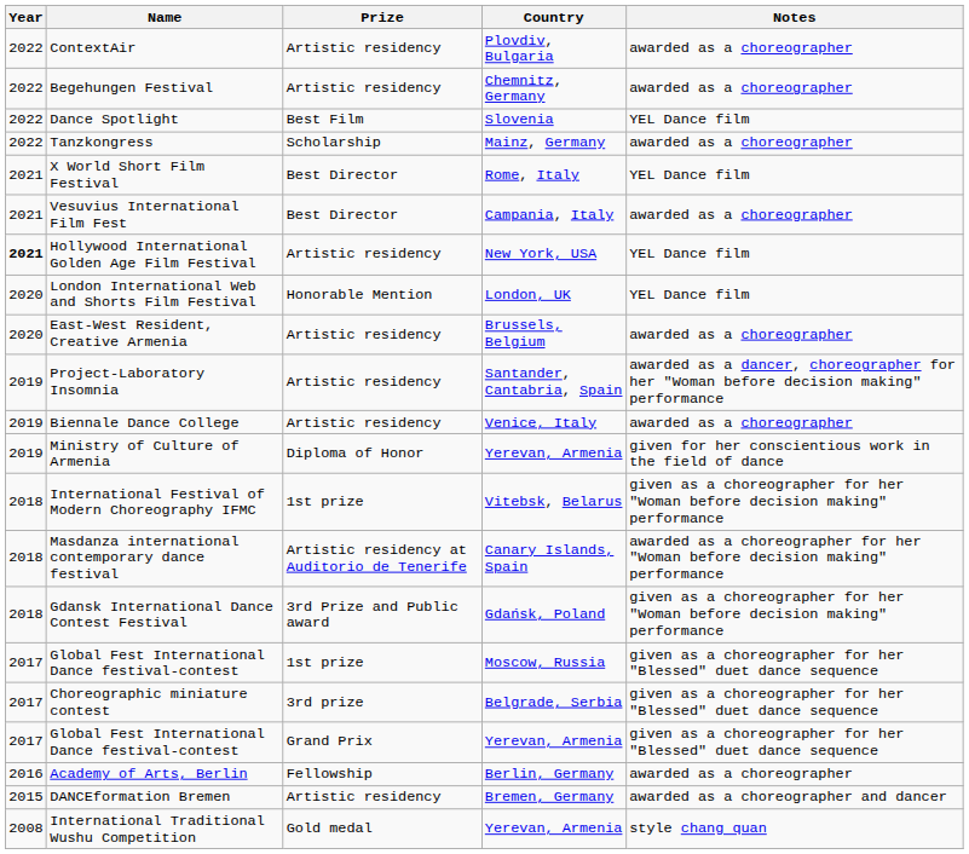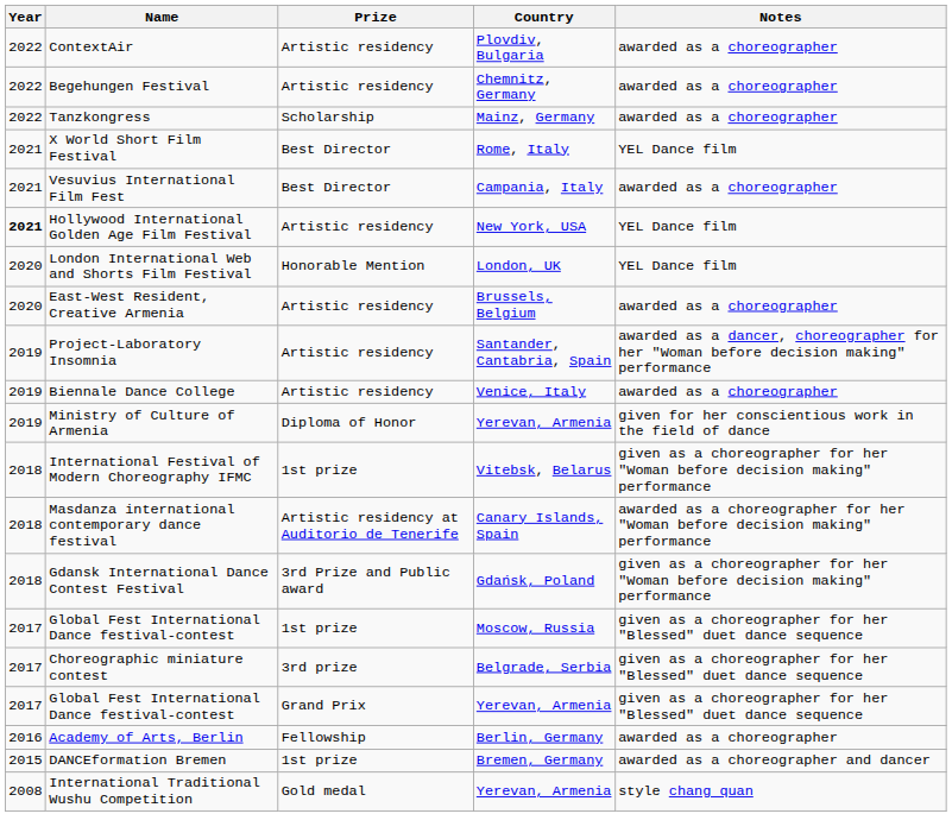 <table class="wikitable sortable">
 <tr>
 <th>Year</th>
 <th>Name</th>
 <th>Prize</th>
 <th>Country</th>
 <th>Notes</th>
 </tr>
 <tr>
 <td>2022</td>
 <td>ContextAir</td>
 <td>Artistic residency</td>
 <td><a href='#'>Plovdiv</a>, <a href='#'>Bulgaria</a></td>
 <td>awarded as a <a href='#'>choreographer</a></td>
 </tr>
 <tr>
 <td>2022</td>
 <td>Begehungen Festival</td>
 <td>Artistic residency</td>
 <td><a href='#'>Chemnitz</a>, <a href='#'>Germany</a></td>
 <td>awarded as a <a href='#'>choreographer</a></td>
-</tr>
-<tr>
-<td>2022</td>
-<td>Dance Spotlight</td>
-<td>Best Film</td>
-<td><a href='#'>Slovenia</a></td>
-<td>YEL Dance film</td>
 </tr>
 <tr>
 <td>2022</td>
 <td>Tanzkongress</td>
 <td>Scholarship</td>
 <td><a href='#'>Mainz</a>, <a href='#'>Germany</a></td>
 <td>awarded as a <a href='#'>choreographer</a></td>
 </tr>
 <tr>
 <td>2021</td>
 <td>X World Short Film Festival</td>
 <td>Best Director</td>
 <td><a href='#'>Rome</a>, <a href='#'>Italy</a></td>
 <td>YEL Dance film</td>
 </tr>
 <tr>
 <td>2021</td>
 <td>Vesuvius International Film Fest</td>
 <td>Best Director</td>
 <td><a href='#'>Campania</a>, <a href='#'>Italy</a></td>
 <td>awarded as a <a href='#'>choreographer</a></td>
 </tr>
 <tr>
 <td><strong>2021</strong></td>
 <td>Hollywood International Golden Age Film Festival</td>
 <td>Artistic residency</td>
 <td><a href='#'>New York, USA</a></td>
 <td>YEL Dance film</td>
 </tr>
 <tr>
 <td>2020</td>
 <td>London International Web and Shorts Film Festival</td>
 <td>Honorable Mention</td>
 <td><a href='#'>London, UK</a></td>
 <td>YEL Dance film</td>
 </tr>
 <tr>
 <td>2020</td>
 <td>East-West Resident, Creative Armenia</td>
 <td>Artistic residency</td>
 <td><a href='#'>Brussels, Belgium</a></td>
 <td>awarded as a <a href='#'>choreographer</a></td>
 </tr>
 <tr>
 <td>2019</td>
 <td>Project-Laboratory Insomnia</td>
 <td>Artistic residency</td>
 <td><a href='#'>Santander</a>, <a href='#'>Cantabria</a>, <a href='#'>Spain</a></td>
 <td>awarded as a <a href='#'>dancer</a>, <a href='#'>choreographer</a>  for her "Woman before decision making" performance</td>
 </tr>
 <tr>
 <td>2019</td>
 <td>Biennale Dance College</td>
 <td>Artistic residency</td>
 <td><a href='#'>Venice, Italy</a></td>
 <td>awarded as a <a href='#'>choreographer</a></td>
 </tr>
 <tr>
 <td>2019</td>
 <td>Ministry of Culture of Armenia</td>
 <td>Diploma of Honor</td>
 <td><a href='#'>Yerevan, Armenia</a></td>
 <td>given for her conscientious work in the field of dance</td>
 </tr>
 <tr>
 <td>2018</td>
 <td>International Festival of Modern Choreography IFMC</td>
 <td>1st prize</td>
 <td><a href='#'>Vitebsk</a>, <a href='#'>Belarus</a></td>
 <td>given as a choreographer for her "Woman before decision making" performance</td>
 </tr>
 <tr>
 <td>2018</td>
 <td>Masdanza international contemporary dance festival</td>
 <td>Artistic residency at <a href='#'>Auditorio de Tenerife</a></td>
 <td><a href='#'>Canary Islands, Spain</a></td>
 <td>awarded as a choreographer for her "Woman before decision making" performance</td>
 </tr>
 <tr>
 <td>2018</td>
 <td>Gdansk International Dance Contest Festival</td>
 <td>3rd Prize and Public award</td>
 <td><a href='#'>Gdańsk, Poland</a></td>
 <td>given as a choreographer for her "Woman before decision making" performance</td>
 </tr>
 <tr>
 <td>2017</td>
 <td>Global Fest International Dance festival-contest</td>
 <td>1st prize</td>
 <td><a href='#'>Moscow, Russia</a></td>
 <td>given as a choreographer for her "Blessed" duet dance sequence</td>
 </tr>
 <tr>
 <td>2017</td>
 <td>Choreographic miniature contest</td>
 <td>3rd prize</td>
 <td><a href='#'>Belgrade, Serbia</a></td>
 <td>given as a choreographer for her "Blessed" duet dance sequence</td>
 </tr>
 <tr>
 <td>2017</td>
 <td>Global Fest International Dance festival-contest</td>
 <td>Grand Prix</td>
 <td><a href='#'>Yerevan, Armenia</a></td>
 <td>given as a choreographer for her "Blessed" duet dance sequence</td>
 </tr>
 <tr>
 <td>2016</td>
 <td><a href='#'>Academy of Arts, Berlin</a></td>
 <td>Fellowship</td>
 <td><a href='#'>Berlin, Germany</a></td>
 <td>awarded as a choreographer</td>
 </tr>
 <tr>
 <td>2015</td>
 <td>DANCEformation Bremen</td>
-<td>Artistic residency</td>
+<td>1st prize</td>
 <td><a href='#'>Bremen, Germany</a></td>
 <td>awarded as a choreographer and dancer</td>
 </tr>
 <tr>
 <td>2008</td>
 <td>International Traditional Wushu Competition</td>
 <td>Gold medal</td>
 <td><a href='#'>Yerevan, Armenia</a></td>
 <td>style <a href='#'>chang quan</a></td>
 </tr>
 </table>
